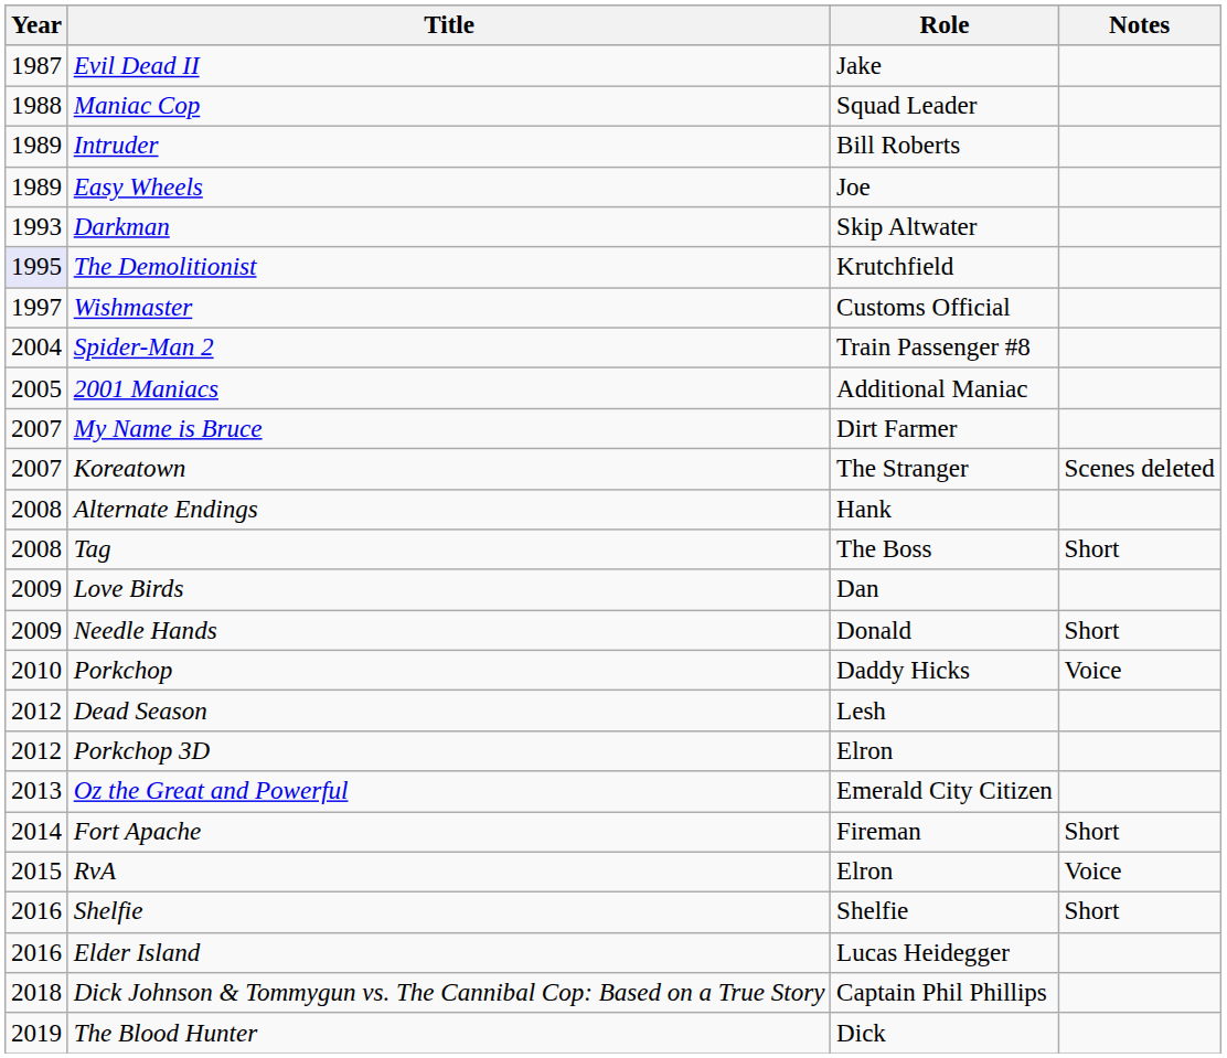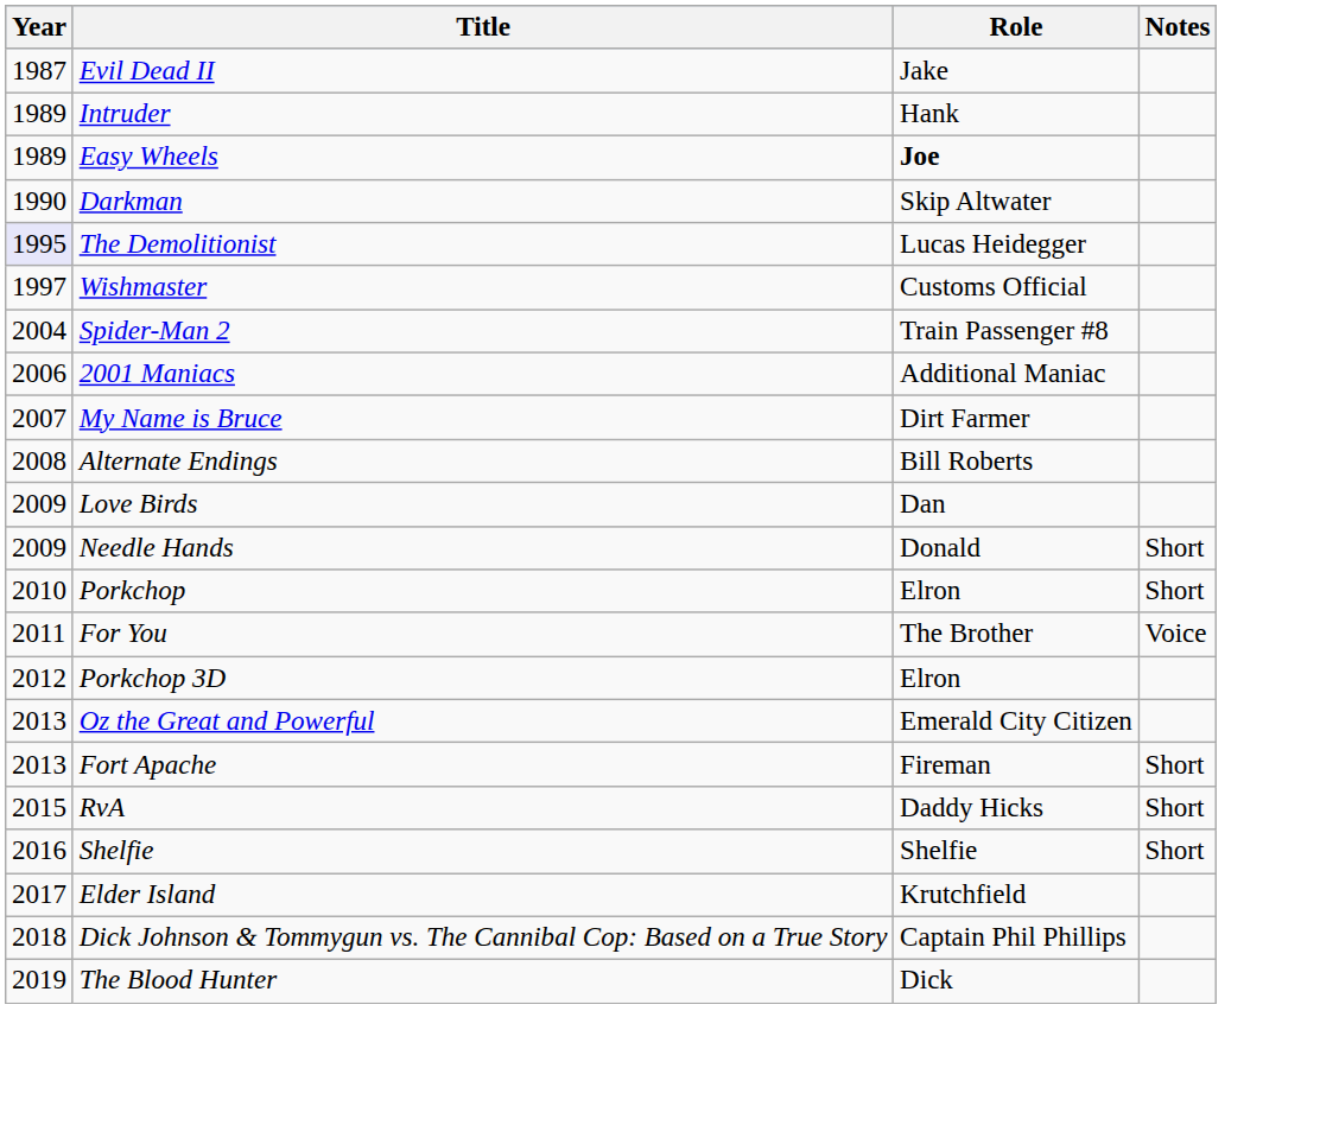 <table class="wikitable">
 <tr style="background:#b0c4de; text-align:center;">
 <th>Year</th>
 <th>Title</th>
 <th>Role</th>
 <th>Notes</th>
 </tr>
 <tr>
 <td>1987</td>
 <td><em><a href='#'>Evil Dead II</a></em></td>
 <td>Jake</td>
 <td></td>
 </tr>
 <tr>
-<td>1988</td>
-<td><em><a href='#'>Maniac Cop</a></em></td>
-<td>Squad Leader</td>
-<td></td>
-</tr>
-<tr>
 <td>1989</td>
 <td><em><a href='#'>Intruder</a></em></td>
-<td>Bill Roberts</td>
+<td>Hank</td>
 <td></td>
 </tr>
 <tr>
 <td>1989</td>
 <td><em><a href='#'>Easy Wheels</a></em></td>
-<td>Joe</td>
+<td><strong>Joe</strong></td>
 <td></td>
 </tr>
 <tr>
-<td>1993</td>
+<td>1990</td>
 <td><em><a href='#'>Darkman</a></em></td>
 <td>Skip Altwater</td>
 <td></td>
 </tr>
 <tr>
 <td style="background: lavender;">1995</td>
 <td><em><a href='#'>The Demolitionist</a></em></td>
-<td>Krutchfield</td>
+<td>Lucas Heidegger</td>
 <td></td>
 </tr>
 <tr>
 <td>1997</td>
 <td><em><a href='#'>Wishmaster</a></em></td>
 <td>Customs Official</td>
 <td></td>
 </tr>
 <tr>
 <td>2004</td>
 <td><em><a href='#'>Spider-Man 2</a></em></td>
 <td>Train Passenger #8</td>
 <td></td>
 </tr>
 <tr>
-<td>2005</td>
+<td>2006</td>
 <td><em><a href='#'>2001 Maniacs</a></em></td>
 <td>Additional Maniac</td>
 <td></td>
 </tr>
 <tr>
 <td>2007</td>
 <td><em><a href='#'>My Name is Bruce</a></em></td>
 <td>Dirt Farmer</td>
 <td></td>
 </tr>
 <tr>
-<td>2007</td>
-<td><em>Koreatown</em></td>
-<td>The Stranger</td>
-<td>Scenes deleted</td>
-</tr>
-<tr>
 <td>2008</td>
 <td><em>Alternate Endings</em></td>
-<td>Hank</td>
+<td>Bill Roberts</td>
 <td></td>
-</tr>
-<tr>
-<td>2008</td>
-<td><em>Tag</em></td>
-<td>The Boss</td>
-<td>Short</td>
 </tr>
 <tr>
 <td>2009</td>
 <td><em>Love Birds</em></td>
 <td>Dan</td>
 <td></td>
 </tr>
 <tr>
 <td>2009</td>
 <td><em>Needle Hands</em></td>
 <td>Donald</td>
 <td>Short</td>
 </tr>
 <tr>
 <td>2010</td>
 <td><em>Porkchop</em></td>
-<td>Daddy Hicks</td>
-<td>Voice</td>
+<td>Elron</td>
+<td>Short</td>
 </tr>
 <tr>
-<td>2012</td>
-<td><em>Dead Season</em></td>
-<td>Lesh</td>
-<td></td>
+<td>2011</td>
+<td><em>For You</em></td>
+<td>The Brother</td>
+<td>Voice</td>
 </tr>
 <tr>
 <td>2012</td>
 <td><em>Porkchop 3D</em></td>
 <td>Elron</td>
 <td></td>
 </tr>
 <tr>
 <td>2013</td>
 <td><em><a href='#'>Oz the Great and Powerful</a></em></td>
 <td>Emerald City Citizen</td>
 <td></td>
 </tr>
 <tr>
-<td>2014</td>
+<td>2013</td>
 <td><em>Fort Apache</em></td>
 <td>Fireman</td>
 <td>Short</td>
 </tr>
 <tr>
 <td>2015</td>
 <td><em>RvA</em></td>
-<td>Elron</td>
-<td>Voice</td>
+<td>Daddy Hicks</td>
+<td>Short</td>
 </tr>
 <tr>
 <td>2016</td>
 <td><em>Shelfie</em></td>
 <td>Shelfie</td>
 <td>Short</td>
 </tr>
 <tr>
-<td>2016</td>
+<td>2017</td>
 <td><em>Elder Island</em></td>
-<td>Lucas Heidegger</td>
+<td>Krutchfield</td>
 <td></td>
 </tr>
 <tr>
 <td>2018</td>
 <td><em>Dick Johnson & Tommygun vs. The Cannibal Cop: Based on a True Story</em></td>
 <td>Captain Phil Phillips</td>
 <td></td>
 </tr>
 <tr>
 <td>2019</td>
 <td><em> The Blood Hunter</em></td>
 <td>Dick</td>
 <td></td>
 </tr>
 </table>
